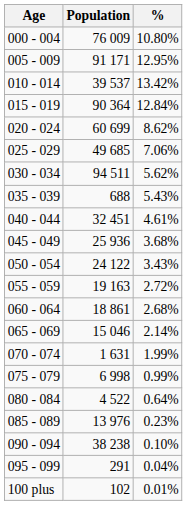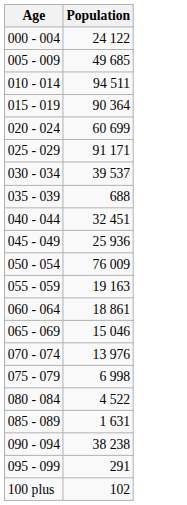 <table class="wikitable" style="font-size: 95%; text-align: right">
 <tr>
 <th>Age</th>
 <th>Population</th>
-<th>%</th>
 </tr>
 <tr>
 <td align=left>000 - 004</td>
-<td>76 009</td>
-<td>10.80%</td>
+<td>24 122</td>
 </tr>
 <tr>
 <td align=left>005 - 009</td>
-<td>91 171</td>
-<td>12.95%</td>
+<td>49 685</td>
 </tr>
 <tr>
 <td align=left>010 - 014</td>
-<td>39 537</td>
-<td>13.42%</td>
+<td>94 511</td>
 </tr>
 <tr>
 <td align=left>015 - 019</td>
 <td>90 364</td>
-<td>12.84%</td>
 </tr>
 <tr>
 <td align=left>020 - 024</td>
 <td>60 699</td>
-<td>8.62%</td>
 </tr>
 <tr>
 <td align=left>025 - 029</td>
-<td>49 685</td>
-<td>7.06%</td>
+<td>91 171</td>
 </tr>
 <tr>
 <td align=left>030 - 034</td>
-<td>94 511</td>
-<td>5.62%</td>
+<td>39 537</td>
 </tr>
 <tr>
 <td align=left>035 - 039</td>
 <td>688</td>
-<td>5.43%</td>
 </tr>
 <tr>
 <td align=left>040 - 044</td>
 <td>32 451</td>
-<td>4.61%</td>
 </tr>
 <tr>
 <td align=left>045 - 049</td>
 <td>25 936</td>
-<td>3.68%</td>
 </tr>
 <tr>
 <td align=left>050 - 054</td>
-<td>24 122</td>
-<td>3.43%</td>
+<td>76 009</td>
 </tr>
 <tr>
 <td align=left>055 - 059</td>
 <td>19 163</td>
-<td>2.72%</td>
 </tr>
 <tr>
 <td align=left>060 - 064</td>
 <td>18 861</td>
-<td>2.68%</td>
 </tr>
 <tr>
 <td align=left>065 - 069</td>
 <td>15 046</td>
-<td>2.14%</td>
 </tr>
 <tr>
 <td align=left>070 - 074</td>
-<td>1 631</td>
-<td>1.99%</td>
+<td>13 976</td>
 </tr>
 <tr>
 <td align=left>075 - 079</td>
 <td>6 998</td>
-<td>0.99%</td>
 </tr>
 <tr>
 <td align=left>080 - 084</td>
 <td>4 522</td>
-<td>0.64%</td>
 </tr>
 <tr>
 <td align=left>085 - 089</td>
-<td>13 976</td>
-<td>0.23%</td>
+<td>1 631</td>
 </tr>
 <tr>
 <td align=left>090 - 094</td>
 <td>38 238</td>
-<td>0.10%</td>
 </tr>
 <tr>
 <td align=left>095 - 099</td>
 <td>291</td>
-<td>0.04%</td>
 </tr>
 <tr>
 <td align=left>100 plus</td>
 <td>102</td>
-<td>0.01%</td>
 </tr>
 </table>
